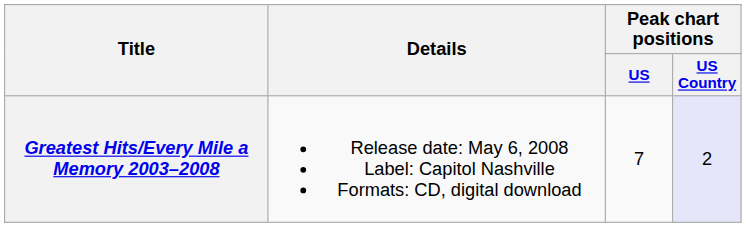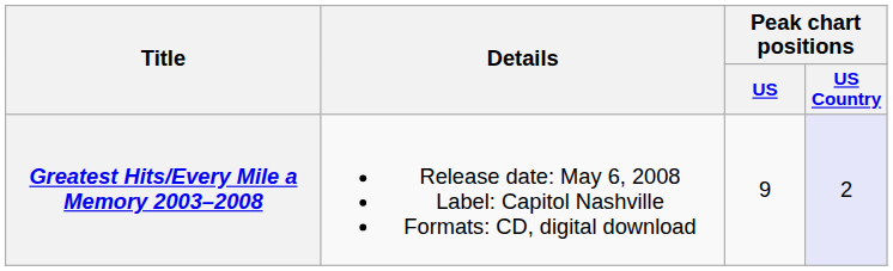 <table class="wikitable plainrowheaders" style="text-align:center;">
 <tr>
 <th scope="col" rowspan="2" style="width:14em;">Title</th>
 <th scope="col" rowspan="2" style="width:18em;">Details</th>
 <th scope="col" colspan="2">Peak chart<br>positions</th>
 </tr>
 <tr style="font-size:smaller;">
 <th scope="col" style="width:4em;"><a href='#'>US</a><br></th>
 <th scope="col" style="width:4em;"><a href='#'>US Country</a><br></th>
 </tr>
 <tr>
 <th scope="row"><em><a href='#'>Greatest Hits/Every Mile a Memory 2003–2008</a></em></th>
 <td><br><ul><li>Release date: May 6, 2008</li><li>Label: Capitol Nashville</li><li>Formats: CD, digital download</li></ul></td>
-<td>7</td>
+<td>9</td>
 <td style="background: lavender;">2</td>
 </tr>
 </table>
